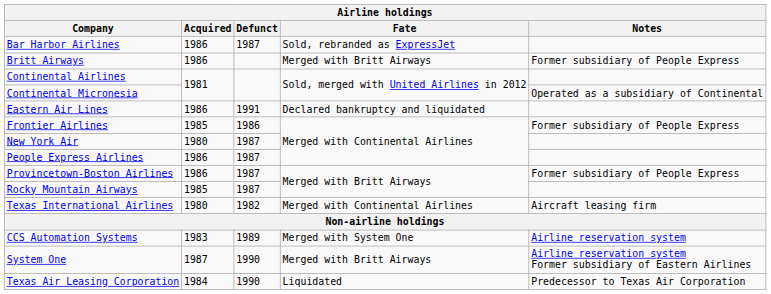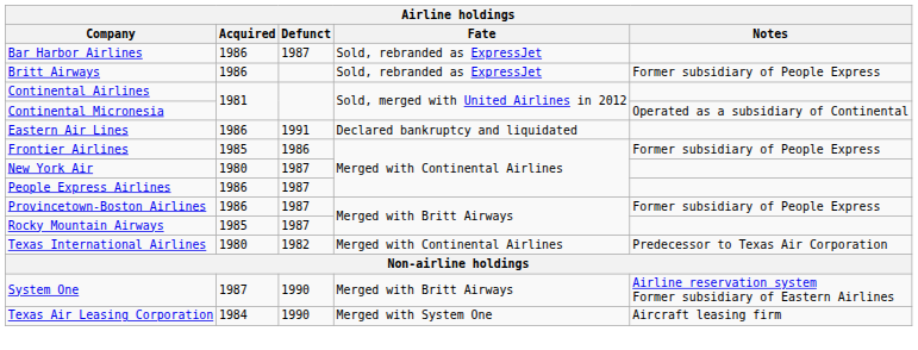 <table class="wikitable">
 <tr>
 <th colspan="5">Airline holdings</th>
 </tr>
 <tr>
 <th>Company</th>
 <th>Acquired</th>
 <th>Defunct</th>
 <th>Fate</th>
 <th>Notes</th>
 </tr>
 <tr>
 <td><a href='#'>Bar Harbor Airlines</a></td>
 <td>1986</td>
 <td>1987</td>
 <td>Sold, rebranded as <a href='#'>ExpressJet</a></td>
 <td></td>
 </tr>
 <tr>
 <td><a href='#'>Britt Airways</a></td>
 <td>1986</td>
 <td></td>
-<td>Merged with Britt Airways</td>
+<td>Sold, rebranded as <a href='#'>ExpressJet</a></td>
 <td>Former subsidiary of People Express</td>
 </tr>
 <tr>
 <td><a href='#'>Continental Airlines</a></td>
 <td rowspan="2">1981</td>
 <td rowspan="2"></td>
 <td rowspan="2">Sold, merged with <a href='#'>United Airlines</a> in 2012</td>
 <td></td>
 </tr>
 <tr>
 <td><a href='#'>Continental Micronesia</a></td>
 <td>Operated as a subsidiary of Continental</td>
 </tr>
 <tr>
 <td><a href='#'>Eastern Air Lines</a></td>
 <td>1986</td>
 <td>1991</td>
 <td>Declared bankruptcy and liquidated</td>
 <td></td>
 </tr>
 <tr>
 <td><a href='#'>Frontier Airlines</a></td>
 <td>1985</td>
 <td>1986</td>
 <td rowspan="3">Merged with Continental Airlines</td>
 <td>Former subsidiary of People Express</td>
 </tr>
 <tr>
 <td><a href='#'>New York Air</a></td>
 <td>1980</td>
 <td>1987</td>
 <td></td>
 </tr>
 <tr>
 <td><a href='#'>People Express Airlines</a></td>
 <td>1986</td>
 <td>1987</td>
 <td></td>
 </tr>
 <tr>
 <td><a href='#'>Provincetown-Boston Airlines</a></td>
 <td>1986</td>
 <td>1987</td>
 <td rowspan="2">Merged with Britt Airways</td>
 <td>Former subsidiary of People Express</td>
 </tr>
 <tr>
 <td><a href='#'>Rocky Mountain Airways</a></td>
 <td>1985</td>
 <td>1987</td>
 <td></td>
 </tr>
 <tr>
 <td><a href='#'>Texas International Airlines</a></td>
 <td>1980</td>
 <td>1982</td>
 <td>Merged with Continental Airlines</td>
-<td>Aircraft leasing firm</td>
+<td>Predecessor to Texas Air Corporation</td>
 </tr>
 <tr>
 <th colspan="5">Non-airline holdings</th>
-</tr>
-<tr>
-<td><a href='#'>CCS Automation Systems</a></td>
-<td>1983</td>
-<td>1989</td>
-<td>Merged with System One</td>
-<td><a href='#'>Airline reservation system</a></td>
 </tr>
 <tr>
 <td><a href='#'>System One</a></td>
 <td>1987</td>
 <td>1990</td>
 <td>Merged with Britt Airways</td>
 <td><a href='#'>Airline reservation system</a><br>Former subsidiary of Eastern Airlines</td>
 </tr>
 <tr>
 <td><a href='#'>Texas Air Leasing Corporation</a></td>
 <td>1984</td>
 <td>1990</td>
-<td>Liquidated</td>
-<td>Predecessor to Texas Air Corporation</td>
+<td>Merged with System One</td>
+<td>Aircraft leasing firm</td>
 </tr>
 </table>
